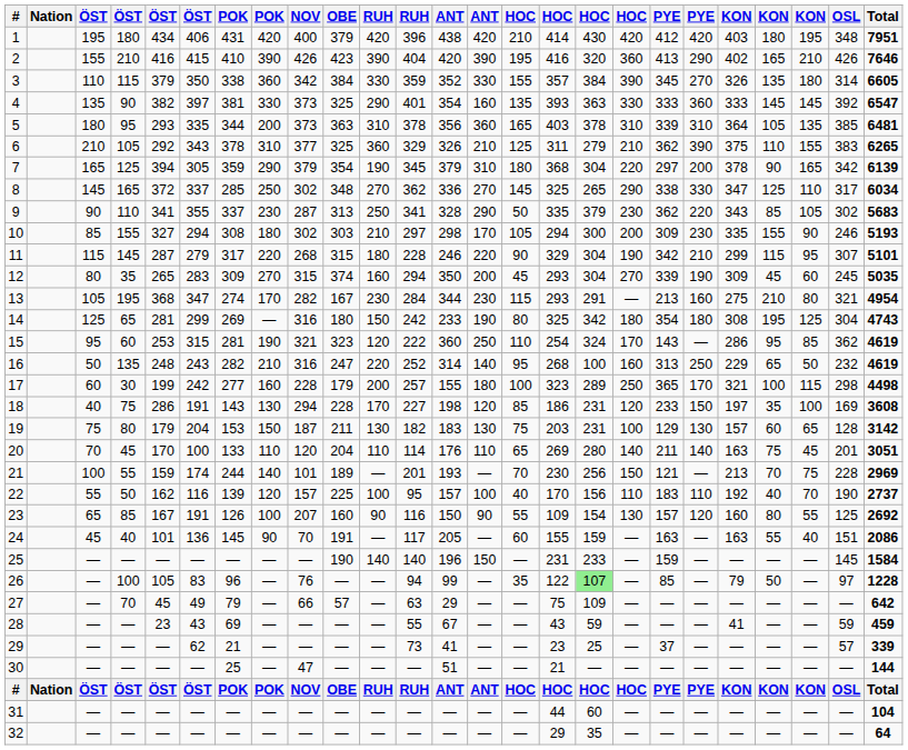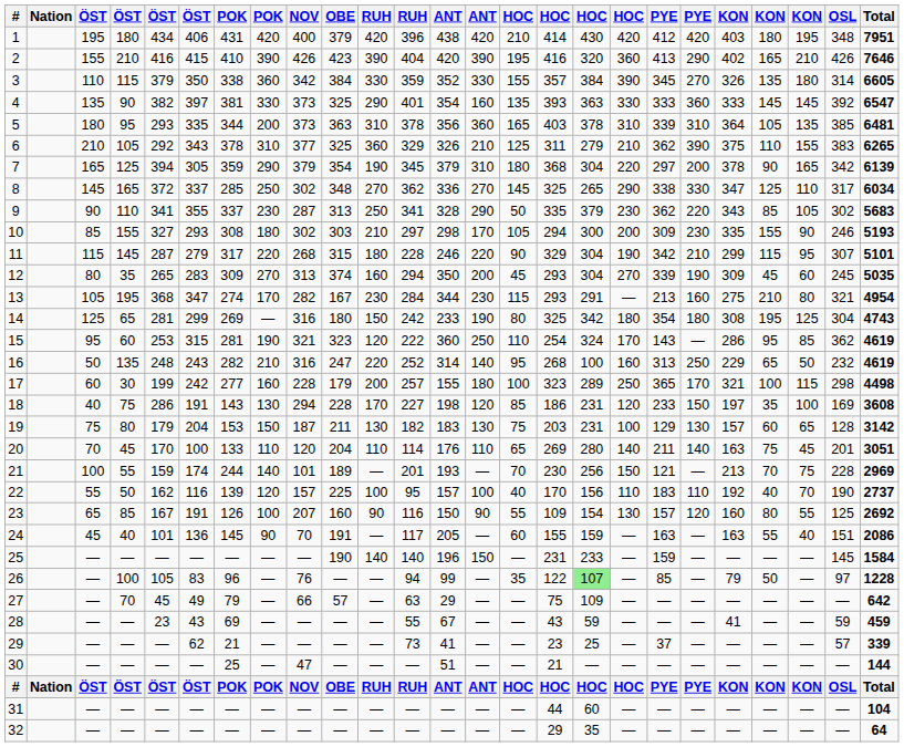 <table class="wikitable" style="text-align:center;font-size:90%">
 <tr>
 <th>#</th>
 <th>Nation</th>
 <th><a href='#'>ÖST</a> <br> </th>
 <th><a href='#'>ÖST</a> <br> </th>
 <th><a href='#'>ÖST</a> <br> </th>
 <th><a href='#'>ÖST</a> <br> </th>
 <th><a href='#'>POK</a> <br> </th>
 <th><a href='#'>POK</a> <br> </th>
 <th><a href='#'>NOV</a> <br> </th>
 <th><a href='#'>OBE</a> <br> </th>
 <th><a href='#'>RUH</a> <br> </th>
 <th><a href='#'>RUH</a> <br> </th>
 <th><a href='#'>ANT</a> <br> </th>
 <th><a href='#'>ANT</a> <br> </th>
 <th><a href='#'>HOC</a> <br> </th>
 <th><a href='#'>HOC</a> <br> </th>
 <th><a href='#'>HOC</a> <br> </th>
 <th><a href='#'>HOC</a> <br> </th>
 <th><a href='#'>PYE</a> <br> </th>
 <th><a href='#'>PYE</a> <br> </th>
 <th><a href='#'>KON</a> <br> </th>
 <th><a href='#'>KON</a> <br> </th>
 <th><a href='#'>KON</a> <br> </th>
 <th><a href='#'>OSL</a> <br> </th>
 <th><strong>Total</strong> </th>
 </tr>
 <tr>
 <td>1</td>
 <td align="left"></td>
 <td>195</td>
 <td>180</td>
 <td>434</td>
 <td>406</td>
 <td>431</td>
 <td>420</td>
 <td>400</td>
 <td>379</td>
 <td>420</td>
 <td>396</td>
 <td>438</td>
 <td>420</td>
 <td>210</td>
 <td>414</td>
 <td>430</td>
 <td>420</td>
 <td>412</td>
 <td>420</td>
 <td>403</td>
 <td>180</td>
 <td>195</td>
 <td>348</td>
 <td><strong>7951</strong></td>
 </tr>
 <tr>
 <td>2</td>
 <td align="left"></td>
 <td>155</td>
 <td>210</td>
 <td>416</td>
 <td>415</td>
 <td>410</td>
 <td>390</td>
 <td>426</td>
 <td>423</td>
 <td>390</td>
 <td>404</td>
 <td>420</td>
 <td>390</td>
 <td>195</td>
 <td>416</td>
 <td>320</td>
 <td>360</td>
 <td>413</td>
 <td>290</td>
 <td>402</td>
 <td>165</td>
 <td>210</td>
 <td>426</td>
 <td><strong>7646</strong></td>
 </tr>
 <tr>
 <td>3</td>
 <td align="left"></td>
 <td>110</td>
 <td>115</td>
 <td>379</td>
 <td>350</td>
 <td>338</td>
 <td>360</td>
 <td>342</td>
 <td>384</td>
 <td>330</td>
 <td>359</td>
 <td>352</td>
 <td>330</td>
 <td>155</td>
 <td>357</td>
 <td>384</td>
 <td>390</td>
 <td>345</td>
 <td>270</td>
 <td>326</td>
 <td>135</td>
 <td>180</td>
 <td>314</td>
 <td><strong>6605</strong></td>
 </tr>
 <tr>
 <td>4</td>
 <td align="left"></td>
 <td>135</td>
 <td>90</td>
 <td>382</td>
 <td>397</td>
 <td>381</td>
 <td>330</td>
 <td>373</td>
 <td>325</td>
 <td>290</td>
 <td>401</td>
 <td>354</td>
 <td>160</td>
 <td>135</td>
 <td>393</td>
 <td>363</td>
 <td>330</td>
 <td>333</td>
 <td>360</td>
 <td>333</td>
 <td>145</td>
 <td>145</td>
 <td>392</td>
 <td><strong>6547</strong></td>
 </tr>
 <tr>
 <td>5</td>
 <td align="left"></td>
 <td>180</td>
 <td>95</td>
 <td>293</td>
 <td>335</td>
 <td>344</td>
 <td>200</td>
 <td>373</td>
 <td>363</td>
 <td>310</td>
 <td>378</td>
 <td>356</td>
 <td>360</td>
 <td>165</td>
 <td>403</td>
 <td>378</td>
 <td>310</td>
 <td>339</td>
 <td>310</td>
 <td>364</td>
 <td>105</td>
 <td>135</td>
 <td>385</td>
 <td><strong>6481</strong></td>
 </tr>
 <tr>
 <td>6</td>
 <td align="left"></td>
 <td>210</td>
 <td>105</td>
 <td>292</td>
 <td>343</td>
 <td>378</td>
 <td>310</td>
 <td>377</td>
 <td>325</td>
 <td>360</td>
 <td>329</td>
 <td>326</td>
 <td>210</td>
 <td>125</td>
 <td>311</td>
 <td>279</td>
 <td>210</td>
 <td>362</td>
 <td>390</td>
 <td>375</td>
 <td>110</td>
 <td>155</td>
 <td>383</td>
 <td><strong>6265</strong></td>
 </tr>
 <tr>
 <td>7</td>
 <td align="left"></td>
 <td>165</td>
 <td>125</td>
 <td>394</td>
 <td>305</td>
 <td>359</td>
 <td>290</td>
 <td>379</td>
 <td>354</td>
 <td>190</td>
 <td>345</td>
 <td>379</td>
 <td>310</td>
 <td>180</td>
 <td>368</td>
 <td>304</td>
 <td>220</td>
 <td>297</td>
 <td>200</td>
 <td>378</td>
 <td>90</td>
 <td>165</td>
 <td>342</td>
 <td><strong>6139</strong></td>
 </tr>
 <tr>
 <td>8</td>
 <td align="left"></td>
 <td>145</td>
 <td>165</td>
 <td>372</td>
 <td>337</td>
 <td>285</td>
 <td>250</td>
 <td>302</td>
 <td>348</td>
 <td>270</td>
 <td>362</td>
 <td>336</td>
 <td>270</td>
 <td>145</td>
 <td>325</td>
 <td>265</td>
 <td>290</td>
 <td>338</td>
 <td>330</td>
 <td>347</td>
 <td>125</td>
 <td>110</td>
 <td>317</td>
 <td><strong>6034</strong></td>
 </tr>
 <tr>
 <td>9</td>
 <td align="left"></td>
 <td>90</td>
 <td>110</td>
 <td>341</td>
 <td>355</td>
 <td>337</td>
 <td>230</td>
 <td>287</td>
 <td>313</td>
 <td>250</td>
 <td>341</td>
 <td>328</td>
 <td>290</td>
 <td>50</td>
 <td>335</td>
 <td>379</td>
 <td>230</td>
 <td>362</td>
 <td>220</td>
 <td>343</td>
 <td>85</td>
 <td>105</td>
 <td>302</td>
 <td><strong>5683</strong></td>
 </tr>
 <tr>
 <td>10</td>
 <td align="left"></td>
 <td>85</td>
 <td>155</td>
 <td>327</td>
-<td>294</td>
+<td>293</td>
 <td>308</td>
 <td>180</td>
 <td>302</td>
 <td>303</td>
 <td>210</td>
 <td>297</td>
 <td>298</td>
 <td>170</td>
 <td>105</td>
 <td>294</td>
 <td>300</td>
 <td>200</td>
 <td>309</td>
 <td>230</td>
 <td>335</td>
 <td>155</td>
 <td>90</td>
 <td>246</td>
 <td><strong>5193</strong></td>
 </tr>
 <tr>
 <td>11</td>
 <td align="left"></td>
 <td>115</td>
 <td>145</td>
 <td>287</td>
 <td>279</td>
 <td>317</td>
 <td>220</td>
 <td>268</td>
 <td>315</td>
 <td>180</td>
 <td>228</td>
 <td>246</td>
 <td>220</td>
 <td>90</td>
 <td>329</td>
 <td>304</td>
 <td>190</td>
 <td>342</td>
 <td>210</td>
 <td>299</td>
 <td>115</td>
 <td>95</td>
 <td>307</td>
 <td><strong>5101</strong></td>
 </tr>
 <tr>
 <td>12</td>
 <td align="left"></td>
 <td>80</td>
 <td>35</td>
 <td>265</td>
 <td>283</td>
 <td>309</td>
 <td>270</td>
-<td>315</td>
+<td>313</td>
 <td>374</td>
 <td>160</td>
 <td>294</td>
 <td>350</td>
 <td>200</td>
 <td>45</td>
 <td>293</td>
 <td>304</td>
 <td>270</td>
 <td>339</td>
 <td>190</td>
 <td>309</td>
 <td>45</td>
 <td>60</td>
 <td>245</td>
 <td><strong>5035</strong></td>
 </tr>
 <tr>
 <td>13</td>
 <td align="left"></td>
 <td>105</td>
 <td>195</td>
 <td>368</td>
 <td>347</td>
 <td>274</td>
 <td>170</td>
 <td>282</td>
 <td>167</td>
 <td>230</td>
 <td>284</td>
 <td>344</td>
 <td>230</td>
 <td>115</td>
 <td>293</td>
 <td>291</td>
 <td>—</td>
 <td>213</td>
 <td>160</td>
 <td>275</td>
 <td>210</td>
 <td>80</td>
 <td>321</td>
 <td><strong>4954</strong></td>
 </tr>
 <tr>
 <td>14</td>
 <td align="left"></td>
 <td>125</td>
 <td>65</td>
 <td>281</td>
 <td>299</td>
 <td>269</td>
 <td>—</td>
 <td>316</td>
 <td>180</td>
 <td>150</td>
 <td>242</td>
 <td>233</td>
 <td>190</td>
 <td>80</td>
 <td>325</td>
 <td>342</td>
 <td>180</td>
 <td>354</td>
 <td>180</td>
 <td>308</td>
 <td>195</td>
 <td>125</td>
 <td>304</td>
 <td><strong>4743</strong></td>
 </tr>
 <tr>
 <td>15</td>
 <td align="left"></td>
 <td>95</td>
 <td>60</td>
 <td>253</td>
 <td>315</td>
 <td>281</td>
 <td>190</td>
 <td>321</td>
 <td>323</td>
 <td>120</td>
 <td>222</td>
 <td>360</td>
 <td>250</td>
 <td>110</td>
 <td>254</td>
 <td>324</td>
 <td>170</td>
 <td>143</td>
 <td>—</td>
 <td>286</td>
 <td>95</td>
 <td>85</td>
 <td>362</td>
 <td><strong>4619</strong></td>
 </tr>
 <tr>
 <td>16</td>
 <td align="left"></td>
 <td>50</td>
 <td>135</td>
 <td>248</td>
 <td>243</td>
 <td>282</td>
 <td>210</td>
 <td>316</td>
 <td>247</td>
 <td>220</td>
 <td>252</td>
 <td>314</td>
 <td>140</td>
 <td>95</td>
 <td>268</td>
 <td>100</td>
 <td>160</td>
 <td>313</td>
 <td>250</td>
 <td>229</td>
 <td>65</td>
 <td>50</td>
 <td>232</td>
 <td><strong>4619</strong></td>
 </tr>
 <tr>
 <td>17</td>
 <td align="left"></td>
 <td>60</td>
 <td>30</td>
 <td>199</td>
 <td>242</td>
 <td>277</td>
 <td>160</td>
 <td>228</td>
 <td>179</td>
 <td>200</td>
 <td>257</td>
 <td>155</td>
 <td>180</td>
 <td>100</td>
 <td>323</td>
 <td>289</td>
 <td>250</td>
 <td>365</td>
 <td>170</td>
 <td>321</td>
 <td>100</td>
 <td>115</td>
 <td>298</td>
 <td><strong>4498</strong></td>
 </tr>
 <tr>
 <td>18</td>
 <td align="left"></td>
 <td>40</td>
 <td>75</td>
 <td>286</td>
 <td>191</td>
 <td>143</td>
 <td>130</td>
 <td>294</td>
 <td>228</td>
 <td>170</td>
 <td>227</td>
 <td>198</td>
 <td>120</td>
 <td>85</td>
 <td>186</td>
 <td>231</td>
 <td>120</td>
 <td>233</td>
 <td>150</td>
 <td>197</td>
 <td>35</td>
 <td>100</td>
 <td>169</td>
 <td><strong>3608</strong></td>
 </tr>
 <tr>
 <td>19</td>
 <td align="left"></td>
 <td>75</td>
 <td>80</td>
 <td>179</td>
 <td>204</td>
 <td>153</td>
 <td>150</td>
 <td>187</td>
 <td>211</td>
 <td>130</td>
 <td>182</td>
 <td>183</td>
 <td>130</td>
 <td>75</td>
 <td>203</td>
 <td>231</td>
 <td>100</td>
 <td>129</td>
 <td>130</td>
 <td>157</td>
 <td>60</td>
 <td>65</td>
 <td>128</td>
 <td><strong>3142</strong></td>
 </tr>
 <tr>
 <td>20</td>
 <td align="left"></td>
 <td>70</td>
 <td>45</td>
 <td>170</td>
 <td>100</td>
 <td>133</td>
 <td>110</td>
 <td>120</td>
 <td>204</td>
 <td>110</td>
 <td>114</td>
 <td>176</td>
 <td>110</td>
 <td>65</td>
 <td>269</td>
 <td>280</td>
 <td>140</td>
 <td>211</td>
 <td>140</td>
 <td>163</td>
 <td>75</td>
 <td>45</td>
 <td>201</td>
 <td><strong>3051</strong></td>
 </tr>
 <tr>
 <td>21</td>
 <td align="left"></td>
 <td>100</td>
 <td>55</td>
 <td>159</td>
 <td>174</td>
 <td>244</td>
 <td>140</td>
 <td>101</td>
 <td>189</td>
 <td>—</td>
 <td>201</td>
 <td>193</td>
 <td>—</td>
 <td>70</td>
 <td>230</td>
 <td>256</td>
 <td>150</td>
 <td>121</td>
 <td>—</td>
 <td>213</td>
 <td>70</td>
 <td>75</td>
 <td>228</td>
 <td><strong>2969</strong></td>
 </tr>
 <tr>
 <td>22</td>
 <td align="left"></td>
 <td>55</td>
 <td>50</td>
 <td>162</td>
 <td>116</td>
 <td>139</td>
 <td>120</td>
 <td>157</td>
 <td>225</td>
 <td>100</td>
 <td>95</td>
 <td>157</td>
 <td>100</td>
 <td>40</td>
 <td>170</td>
 <td>156</td>
 <td>110</td>
 <td>183</td>
 <td>110</td>
 <td>192</td>
 <td>40</td>
 <td>70</td>
 <td>190</td>
 <td><strong>2737</strong></td>
 </tr>
 <tr>
 <td>23</td>
 <td align="left"></td>
 <td>65</td>
 <td>85</td>
 <td>167</td>
 <td>191</td>
 <td>126</td>
 <td>100</td>
 <td>207</td>
 <td>160</td>
 <td>90</td>
 <td>116</td>
 <td>150</td>
 <td>90</td>
 <td>55</td>
 <td>109</td>
 <td>154</td>
 <td>130</td>
 <td>157</td>
 <td>120</td>
 <td>160</td>
 <td>80</td>
 <td>55</td>
 <td>125</td>
 <td><strong>2692</strong></td>
 </tr>
 <tr>
 <td>24</td>
 <td align="left"></td>
 <td>45</td>
 <td>40</td>
 <td>101</td>
 <td>136</td>
 <td>145</td>
 <td>90</td>
 <td>70</td>
 <td>191</td>
 <td>—</td>
 <td>117</td>
 <td>205</td>
 <td>—</td>
 <td>60</td>
 <td>155</td>
 <td>159</td>
 <td>—</td>
 <td>163</td>
 <td>—</td>
 <td>163</td>
 <td>55</td>
 <td>40</td>
 <td>151</td>
 <td><strong>2086</strong></td>
 </tr>
 <tr>
 <td>25</td>
 <td align="left"></td>
 <td>—</td>
 <td>—</td>
 <td>—</td>
 <td>—</td>
 <td>—</td>
 <td>—</td>
 <td>—</td>
 <td>190</td>
 <td>140</td>
 <td>140</td>
 <td>196</td>
 <td>150</td>
 <td>—</td>
 <td>231</td>
 <td>233</td>
 <td>—</td>
 <td>159</td>
 <td>—</td>
 <td>—</td>
 <td>—</td>
 <td>—</td>
 <td>145</td>
 <td><strong>1584</strong></td>
 </tr>
 <tr>
 <td>26</td>
 <td align="left"></td>
 <td>—</td>
 <td>100</td>
 <td>105</td>
 <td>83</td>
 <td>96</td>
 <td>—</td>
 <td>76</td>
 <td>—</td>
 <td>—</td>
 <td>94</td>
 <td>99</td>
 <td>—</td>
 <td>35</td>
 <td>122</td>
 <td style="background: lightgreen;">107</td>
 <td>—</td>
 <td>85</td>
 <td>—</td>
 <td>79</td>
 <td>50</td>
 <td>—</td>
 <td>97</td>
 <td><strong>1228</strong></td>
 </tr>
 <tr>
 <td>27</td>
 <td align="left"></td>
 <td>—</td>
 <td>70</td>
 <td>45</td>
 <td>49</td>
 <td>79</td>
 <td>—</td>
 <td>66</td>
 <td>57</td>
 <td>—</td>
 <td>63</td>
 <td>29</td>
 <td>—</td>
 <td>—</td>
 <td>75</td>
 <td>109</td>
 <td>—</td>
 <td>—</td>
 <td>—</td>
 <td>—</td>
 <td>—</td>
 <td>—</td>
 <td>—</td>
 <td><strong>642</strong></td>
 </tr>
 <tr>
 <td>28</td>
 <td align="left"></td>
 <td>—</td>
 <td>—</td>
 <td>23</td>
 <td>43</td>
 <td>69</td>
 <td>—</td>
 <td>—</td>
 <td>—</td>
 <td>—</td>
 <td>55</td>
 <td>67</td>
 <td>—</td>
 <td>—</td>
 <td>43</td>
 <td>59</td>
 <td>—</td>
 <td>—</td>
 <td>—</td>
 <td>41</td>
 <td>—</td>
 <td>—</td>
 <td>59</td>
 <td><strong>459</strong></td>
 </tr>
 <tr>
 <td>29</td>
 <td align="left"></td>
 <td>—</td>
 <td>—</td>
 <td>—</td>
 <td>62</td>
 <td>21</td>
 <td>—</td>
 <td>—</td>
 <td>—</td>
 <td>—</td>
 <td>73</td>
 <td>41</td>
 <td>—</td>
 <td>—</td>
 <td>23</td>
 <td>25</td>
 <td>—</td>
 <td>37</td>
 <td>—</td>
 <td>—</td>
 <td>—</td>
 <td>—</td>
 <td>57</td>
 <td><strong>339</strong></td>
 </tr>
 <tr>
 <td>30</td>
 <td align="left"></td>
 <td>—</td>
 <td>—</td>
 <td>—</td>
 <td>—</td>
 <td>25</td>
 <td>—</td>
 <td>47</td>
 <td>—</td>
 <td>—</td>
 <td>—</td>
 <td>51</td>
 <td>—</td>
 <td>—</td>
 <td>21</td>
 <td>—</td>
 <td>—</td>
 <td>—</td>
 <td>—</td>
 <td>—</td>
 <td>—</td>
 <td>—</td>
 <td>—</td>
 <td><strong>144</strong></td>
 </tr>
 <tr>
 <th>#</th>
 <th>Nation</th>
 <th><a href='#'>ÖST</a> <br> </th>
 <th><a href='#'>ÖST</a> <br> </th>
 <th><a href='#'>ÖST</a> <br> </th>
 <th><a href='#'>ÖST</a> <br> </th>
 <th><a href='#'>POK</a> <br> </th>
 <th><a href='#'>POK</a> <br> </th>
 <th><a href='#'>NOV</a> <br> </th>
 <th><a href='#'>OBE</a> <br> </th>
 <th><a href='#'>RUH</a> <br> </th>
 <th><a href='#'>RUH</a> <br> </th>
 <th><a href='#'>ANT</a> <br> </th>
 <th><a href='#'>ANT</a> <br> </th>
 <th><a href='#'>HOC</a> <br> </th>
 <th><a href='#'>HOC</a> <br> </th>
 <th><a href='#'>HOC</a> <br> </th>
 <th><a href='#'>HOC</a> <br> </th>
 <th><a href='#'>PYE</a> <br> </th>
 <th><a href='#'>PYE</a> <br> </th>
 <th><a href='#'>KON</a> <br> </th>
 <th><a href='#'>KON</a> <br> </th>
 <th><a href='#'>KON</a> <br> </th>
 <th><a href='#'>OSL</a> <br> </th>
 <th><strong>Total</strong></th>
 </tr>
 <tr>
 <td>31</td>
 <td align="left"></td>
 <td>—</td>
 <td>—</td>
 <td>—</td>
 <td>—</td>
 <td>—</td>
 <td>—</td>
 <td>—</td>
 <td>—</td>
 <td>—</td>
 <td>—</td>
 <td>—</td>
 <td>—</td>
 <td>—</td>
 <td>44</td>
 <td>60</td>
 <td>—</td>
 <td>—</td>
 <td>—</td>
 <td>—</td>
 <td>—</td>
 <td>—</td>
 <td>—</td>
 <td><strong>104</strong></td>
 </tr>
 <tr>
 <td>32</td>
 <td align="left"></td>
 <td>—</td>
 <td>—</td>
 <td>—</td>
 <td>—</td>
 <td>—</td>
 <td>—</td>
 <td>—</td>
 <td>—</td>
 <td>—</td>
 <td>—</td>
 <td>—</td>
 <td>—</td>
 <td>—</td>
 <td>29</td>
 <td>35</td>
 <td>—</td>
 <td>—</td>
 <td>—</td>
 <td>—</td>
 <td>—</td>
 <td>—</td>
 <td>—</td>
 <td><strong>64</strong></td>
 </tr>
 </table>
